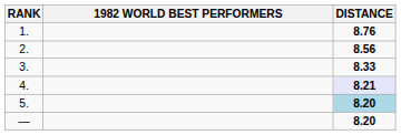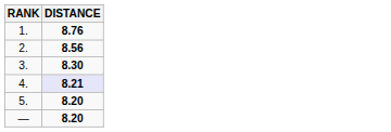 <table class="wikitable" style="border-collapse: collapse; font-size: 90%;">
 <tr>
 <th>RANK</th>
-<th align="center" style="width: 25em">1982 WORLD BEST PERFORMERS</th>
 <th align="center" style="width: 5em">DISTANCE</th>
 </tr>
 <tr>
 <td align="center">1.</td>
-<td></td>
 <td align="center"><strong>8.76</strong></td>
 </tr>
 <tr>
 <td align="center">2.</td>
-<td></td>
 <td align="center"><strong>8.56</strong></td>
 </tr>
 <tr>
 <td align="center">3.</td>
-<td></td>
-<td align="center"><strong>8.33</strong></td>
+<td align="center"><strong>8.30</strong></td>
 </tr>
 <tr>
 <td align="center">4.</td>
-<td></td>
 <td align="center" style="background: lavender;"><strong>8.21</strong></td>
 </tr>
 <tr>
 <td align="center">5.</td>
-<td></td>
-<td align="center" style="background: lightblue;"><strong>8.20</strong></td>
+<td align="center"><strong>8.20</strong></td>
 </tr>
 <tr>
 <td align="center">—</td>
-<td></td>
 <td align="center"><strong>8.20</strong></td>
 </tr>
 </table>
